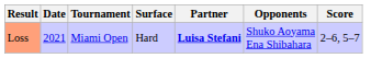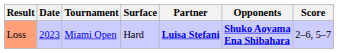 <table class="sortable wikitable">
 <tr>
 <th>Result</th>
 <th>Date</th>
 <th>Tournament</th>
 <th>Surface</th>
 <th>Partner</th>
 <th>Opponents</th>
 <th class="unsortable">Score</th>
 </tr>
 <tr bgcolor=CCCCFF>
 <td style="background:#ffa07a;">Loss</td>
-<td><a href='#'>2021</a></td>
+<td><a href='#'>2023</a></td>
 <td><a href='#'>Miami Open</a></td>
 <td>Hard</td>
 <td><strong> <a href='#'>Luisa Stefani</a></strong></td>
-<td> <a href='#'>Shuko Aoyama</a> <br>  <a href='#'>Ena Shibahara</a></td>
+<td><strong> <a href='#'>Shuko Aoyama</a> <br>  <a href='#'>Ena Shibahara</a></strong></td>
 <td>2–6, 5–7</td>
 </tr>
 </table>
